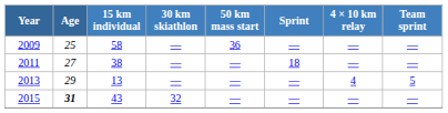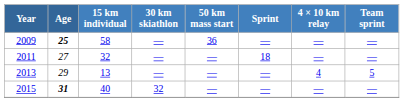 <table class="wikitable" style="font-size:95%; text-align:center; border:grey solid 1px; border-collapse:collapse; background:#ffffff;">
 <tr>
 <th style="background-color:#369; color:white; width:60px;"> Year </th>
 <th style="background-color:#369; color:white; width:40px;"> Age </th>
 <th style="background-color:#4180be; color:white; width:75px;"> 15 km <br> individual </th>
 <th style="background-color:#4180be; color:white; width:75px;"> 30 km <br> skiathlon </th>
 <th style="background-color:#4180be; color:white; width:75px;"> 50 km <br> mass start </th>
 <th style="background-color:#4180be; color:white; width:75px;"> Sprint </th>
 <th style="background-color:#4180be; color:white; width:75px;"> 4 × 10 km <br> relay </th>
 <th style="background-color:#4180be; color:white; width:75px;"> Team <br> sprint </th>
 </tr>
 <tr>
 <td><a href='#'>2009</a></td>
-<td><em>25</em></td>
+<td><strong><em>25</em></strong></td>
 <td><a href='#'>58</a></td>
 <td><a href='#'>—</a></td>
 <td><a href='#'>36</a></td>
 <td><a href='#'>—</a></td>
 <td><a href='#'>—</a></td>
 <td><a href='#'>—</a></td>
 </tr>
 <tr>
 <td><a href='#'>2011</a></td>
 <td><em>27</em></td>
-<td><a href='#'>38</a></td>
+<td><a href='#'>32</a></td>
 <td><a href='#'>—</a></td>
 <td><a href='#'>—</a></td>
 <td><a href='#'>18</a></td>
 <td><a href='#'>—</a></td>
 <td><a href='#'>—</a></td>
 </tr>
 <tr>
 <td><a href='#'>2013</a></td>
 <td><em>29</em></td>
 <td><a href='#'>13</a></td>
 <td><a href='#'>—</a></td>
 <td><a href='#'>—</a></td>
 <td><a href='#'>—</a></td>
 <td><a href='#'>4</a></td>
 <td><a href='#'>5</a></td>
 </tr>
 <tr>
 <td><a href='#'>2015</a></td>
 <td><strong><em>31</em></strong></td>
-<td><a href='#'>43</a></td>
+<td><a href='#'>40</a></td>
 <td><a href='#'>32</a></td>
 <td><a href='#'>—</a></td>
 <td><a href='#'>—</a></td>
 <td><a href='#'>—</a></td>
 <td><a href='#'>—</a></td>
 </tr>
 <tr>
 </tr>
 </table>
